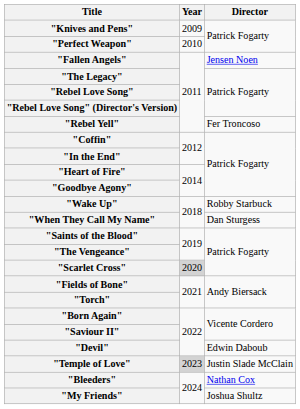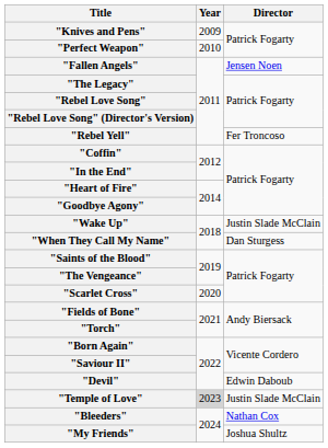 <table class="wikitable plainrowheaders">
 <tr>
 <th>Title</th>
 <th>Year</th>
 <th>Director</th>
 </tr>
 <tr>
 <th scope="row">"Knives and Pens"</th>
 <td>2009</td>
 <td rowspan="2">Patrick Fogarty</td>
 </tr>
 <tr>
 <th scope="row">"Perfect Weapon"</th>
 <td>2010</td>
 </tr>
 <tr>
 <th scope="row">"Fallen Angels"</th>
 <td rowspan="5">2011</td>
 <td><a href='#'>Jensen Noen</a></td>
 </tr>
 <tr>
 <th scope="row">"The Legacy"</th>
 <td rowspan="3">Patrick Fogarty</td>
 </tr>
 <tr>
 <th scope="row">"Rebel Love Song"</th>
 </tr>
 <tr>
 <th scope="row">"Rebel Love Song" (Director's Version)</th>
 </tr>
 <tr>
 <th scope="row">"Rebel Yell"</th>
 <td>Fer Troncoso</td>
 </tr>
 <tr>
 <th scope="row">"Coffin"</th>
 <td rowspan="2">2012</td>
 <td rowspan="4">Patrick Fogarty</td>
 </tr>
 <tr>
 <th scope="row">"In the End"</th>
 </tr>
 <tr>
 <th scope="row">"Heart of Fire"</th>
 <td rowspan="2">2014</td>
 </tr>
 <tr>
 <th scope="row">"Goodbye Agony"</th>
 </tr>
 <tr>
 <th scope="row">"Wake Up"</th>
 <td rowspan="2">2018</td>
-<td>Robby Starbuck</td>
+<td>Justin Slade McClain</td>
 </tr>
 <tr>
 <th scope="row">"When They Call My Name"</th>
 <td>Dan Sturgess</td>
 </tr>
 <tr>
 <th scope="row">"Saints of the Blood"</th>
 <td rowspan="2">2019</td>
 <td rowspan="3">Patrick Fogarty</td>
 </tr>
 <tr>
 <th scope="row">"The Vengeance"</th>
 </tr>
 <tr>
 <th scope="row">"Scarlet Cross"</th>
-<td style="background: lightgrey;">2020</td>
+<td>2020</td>
 </tr>
 <tr>
 <th scope="row">"Fields of Bone"</th>
 <td rowspan="2">2021</td>
 <td rowspan="2">Andy Biersack</td>
 </tr>
 <tr>
 <th scope="row">"Torch"</th>
 </tr>
 <tr>
 <th scope="row">"Born Again"</th>
 <td rowspan="3">2022</td>
 <td rowspan="2">Vicente Cordero</td>
 </tr>
 <tr>
 <th scope="row">"Saviour II"</th>
 </tr>
 <tr>
 <th scope="row">"Devil"</th>
 <td>Edwin Daboub</td>
 </tr>
 <tr>
 <th scope="row">"Temple of Love"</th>
 <td style="background: lightgrey;">2023</td>
 <td>Justin Slade McClain</td>
 </tr>
 <tr>
 <th scope="row">"Bleeders"</th>
 <td rowspan="2">2024</td>
 <td><a href='#'>Nathan Cox</a></td>
 </tr>
 <tr>
 <th scope="row">"My Friends"</th>
 <td>Joshua Shultz</td>
 </tr>
 </table>
